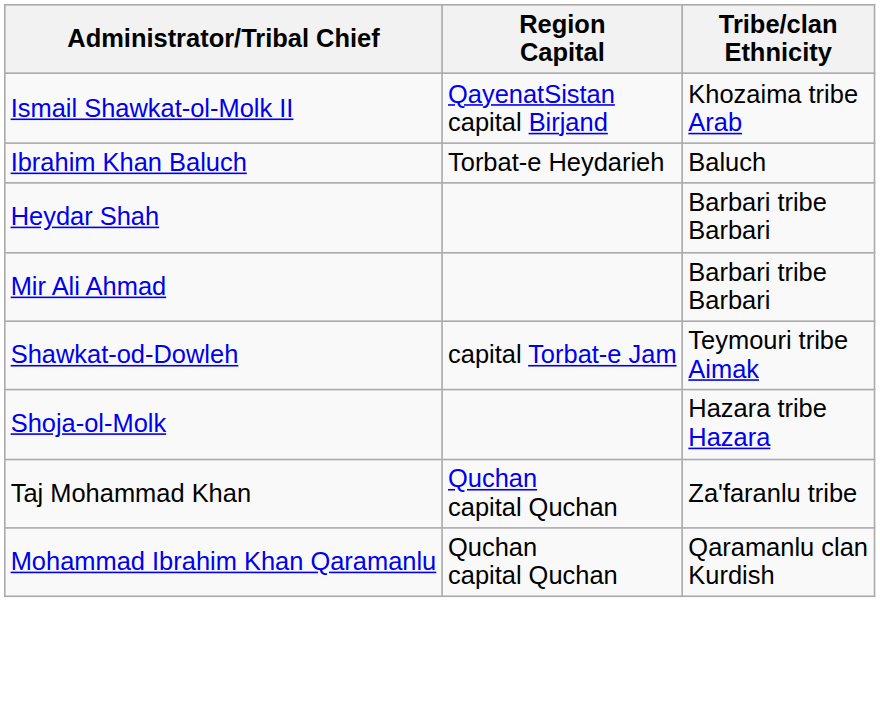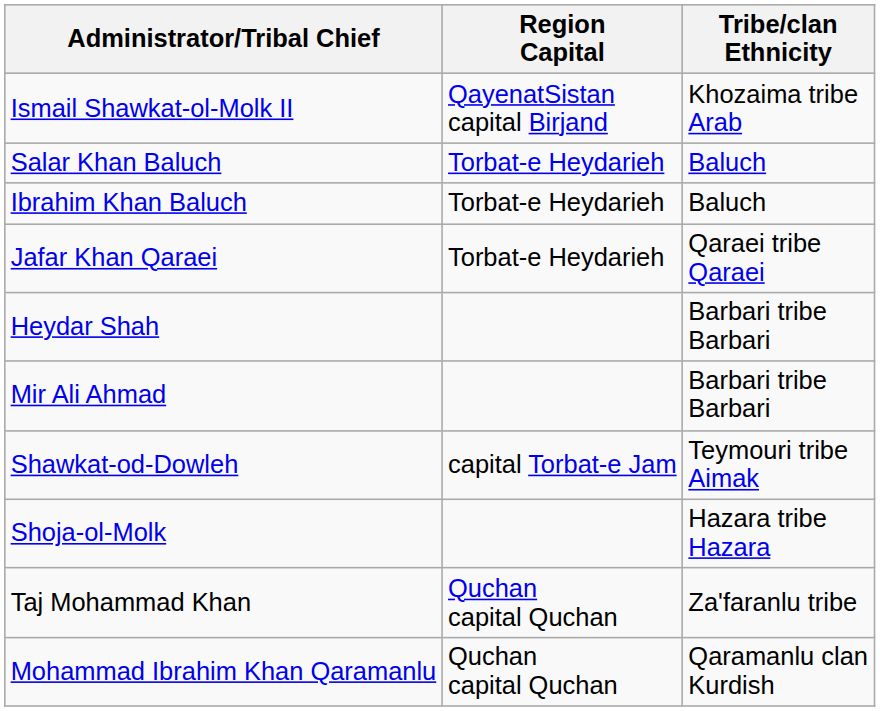 <table class="wikitable">
 <tr>
 <th>Administrator/Tribal Chief</th>
 <th>Region<br>Capital</th>
 <th>Tribe/clan<br>Ethnicity</th>
 </tr>
 <tr>
 <td><a href='#'>Ismail Shawkat-ol-Molk II</a></td>
 <td><a href='#'>Qayenat</a><a href='#'>Sistan</a><br>capital <a href='#'>Birjand</a></td>
 <td>Khozaima tribe<br><a href='#'>Arab</a></td>
 </tr>
 <tr>
+<td><a href='#'>Salar Khan Baluch</a></td>
+<td><a href='#'>Torbat-e Heydarieh</a></td>
+<td><a href='#'>Baluch</a></td>
+</tr>
+<tr>
 <td><a href='#'>Ibrahim Khan Baluch</a></td>
 <td>Torbat-e Heydarieh</td>
 <td>Baluch</td>
+</tr>
+<tr>
+<td><a href='#'>Jafar Khan Qaraei</a></td>
+<td>Torbat-e Heydarieh</td>
+<td>Qaraei tribe<br><a href='#'>Qaraei</a></td>
 </tr>
 <tr>
 <td><a href='#'>Heydar Shah</a></td>
 <td></td>
 <td>Barbari tribe<br>Barbari</td>
 </tr>
 <tr>
 <td><a href='#'>Mir Ali Ahmad</a></td>
 <td></td>
 <td>Barbari tribe<br>Barbari</td>
 </tr>
 <tr>
 <td><a href='#'>Shawkat-od-Dowleh</a></td>
 <td>capital <a href='#'>Torbat-e Jam</a></td>
 <td>Teymouri tribe<br><a href='#'>Aimak</a></td>
 </tr>
 <tr>
 <td><a href='#'>Shoja-ol-Molk</a></td>
 <td></td>
 <td>Hazara tribe<br><a href='#'>Hazara</a></td>
 </tr>
 <tr>
 <td>Taj Mohammad Khan</td>
 <td><a href='#'>Quchan</a><br>capital Quchan</td>
 <td>Za'faranlu tribe</td>
 </tr>
 <tr>
 <td><a href='#'>Mohammad Ibrahim Khan Qaramanlu</a></td>
 <td>Quchan<br>capital Quchan</td>
 <td>Qaramanlu clan<br>Kurdish</td>
 </tr>
 </table>
